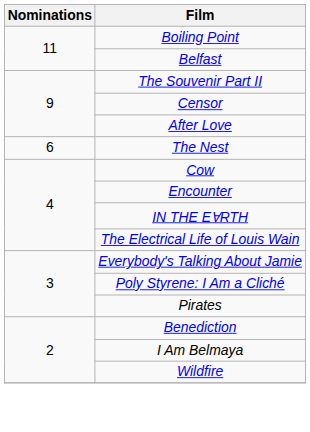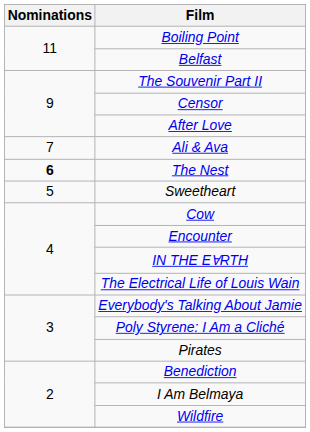 <table class="wikitable plainrowheaders" style="text-align:center;">
 <tr>
 <th scope="col" style="width:55px;">Nominations</th>
 <th scope="col" style="text-align:center;">Film</th>
 </tr>
 <tr>
 <td rowspan="2" scope=row style="text-align:center">11</td>
 <td><em><a href='#'>Boiling Point</a></em></td>
 </tr>
 <tr>
 <td><em><a href='#'>Belfast</a></em></td>
 </tr>
 <tr>
 <td rowspan="3" scope=row style="text-align:center">9</td>
 <td><em><a href='#'>The Souvenir Part II</a></em></td>
 </tr>
 <tr>
 <td><em><a href='#'>Censor</a></em></td>
 </tr>
 <tr>
 <td><em><a href='#'>After Love</a></em></td>
 </tr>
 <tr>
-<td scope=row style="text-align:center">6</td>
+<td scope=row style="text-align:center">7</td>
+<td><em><a href='#'>Ali & Ava</a></em></td>
+</tr>
+<tr>
+<td scope=row style="text-align:center"><strong>6</strong></td>
 <td><em><a href='#'>The Nest</a></em></td>
+</tr>
+<tr>
+<td scope=row style="text-align:center">5</td>
+<td><em>Sweetheart</em></td>
 </tr>
 <tr>
 <td rowspan="4" scope=row style="text-align:center">4</td>
 <td><em><a href='#'>Cow</a></em></td>
 </tr>
 <tr>
 <td><em><a href='#'>Encounter</a></em></td>
 </tr>
 <tr>
 <td><em><a href='#'>IN THE EⱯRTH</a></em></td>
 </tr>
 <tr>
 <td><em><a href='#'>The Electrical Life of Louis Wain</a></em></td>
 </tr>
 <tr>
 <td rowspan="3" scope=row style="text-align:center">3</td>
 <td><em><a href='#'>Everybody's Talking About Jamie</a></em></td>
 </tr>
 <tr>
 <td><em><a href='#'>Poly Styrene: I Am a Cliché</a></em></td>
 </tr>
 <tr>
 <td><em>Pirates</em></td>
 </tr>
 <tr>
 <td rowspan="3" scope=row style="text-align:center">2</td>
 <td><em><a href='#'>Benediction</a></em></td>
 </tr>
 <tr>
 <td><em>I Am Belmaya</em></td>
 </tr>
 <tr>
 <td><em><a href='#'>Wildfire</a></em></td>
 </tr>
 <tr>
 </tr>
 </table>
